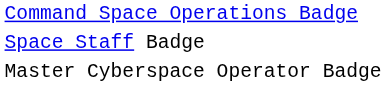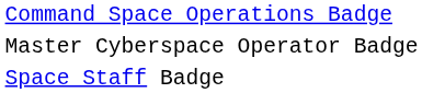 <table>
 <tr>
 <td></td>
 <td><a href='#'>Command Space Operations Badge</a></td>
 </tr>
 <tr>
 <td></td>
-<td><a href='#'>Space Staff</a> Badge</td>
+<td>Master Cyberspace Operator Badge</td>
 </tr>
 <tr>
 <td></td>
-<td>Master Cyberspace Operator Badge</td>
+<td><a href='#'>Space Staff</a> Badge</td>
 </tr>
 </table>
